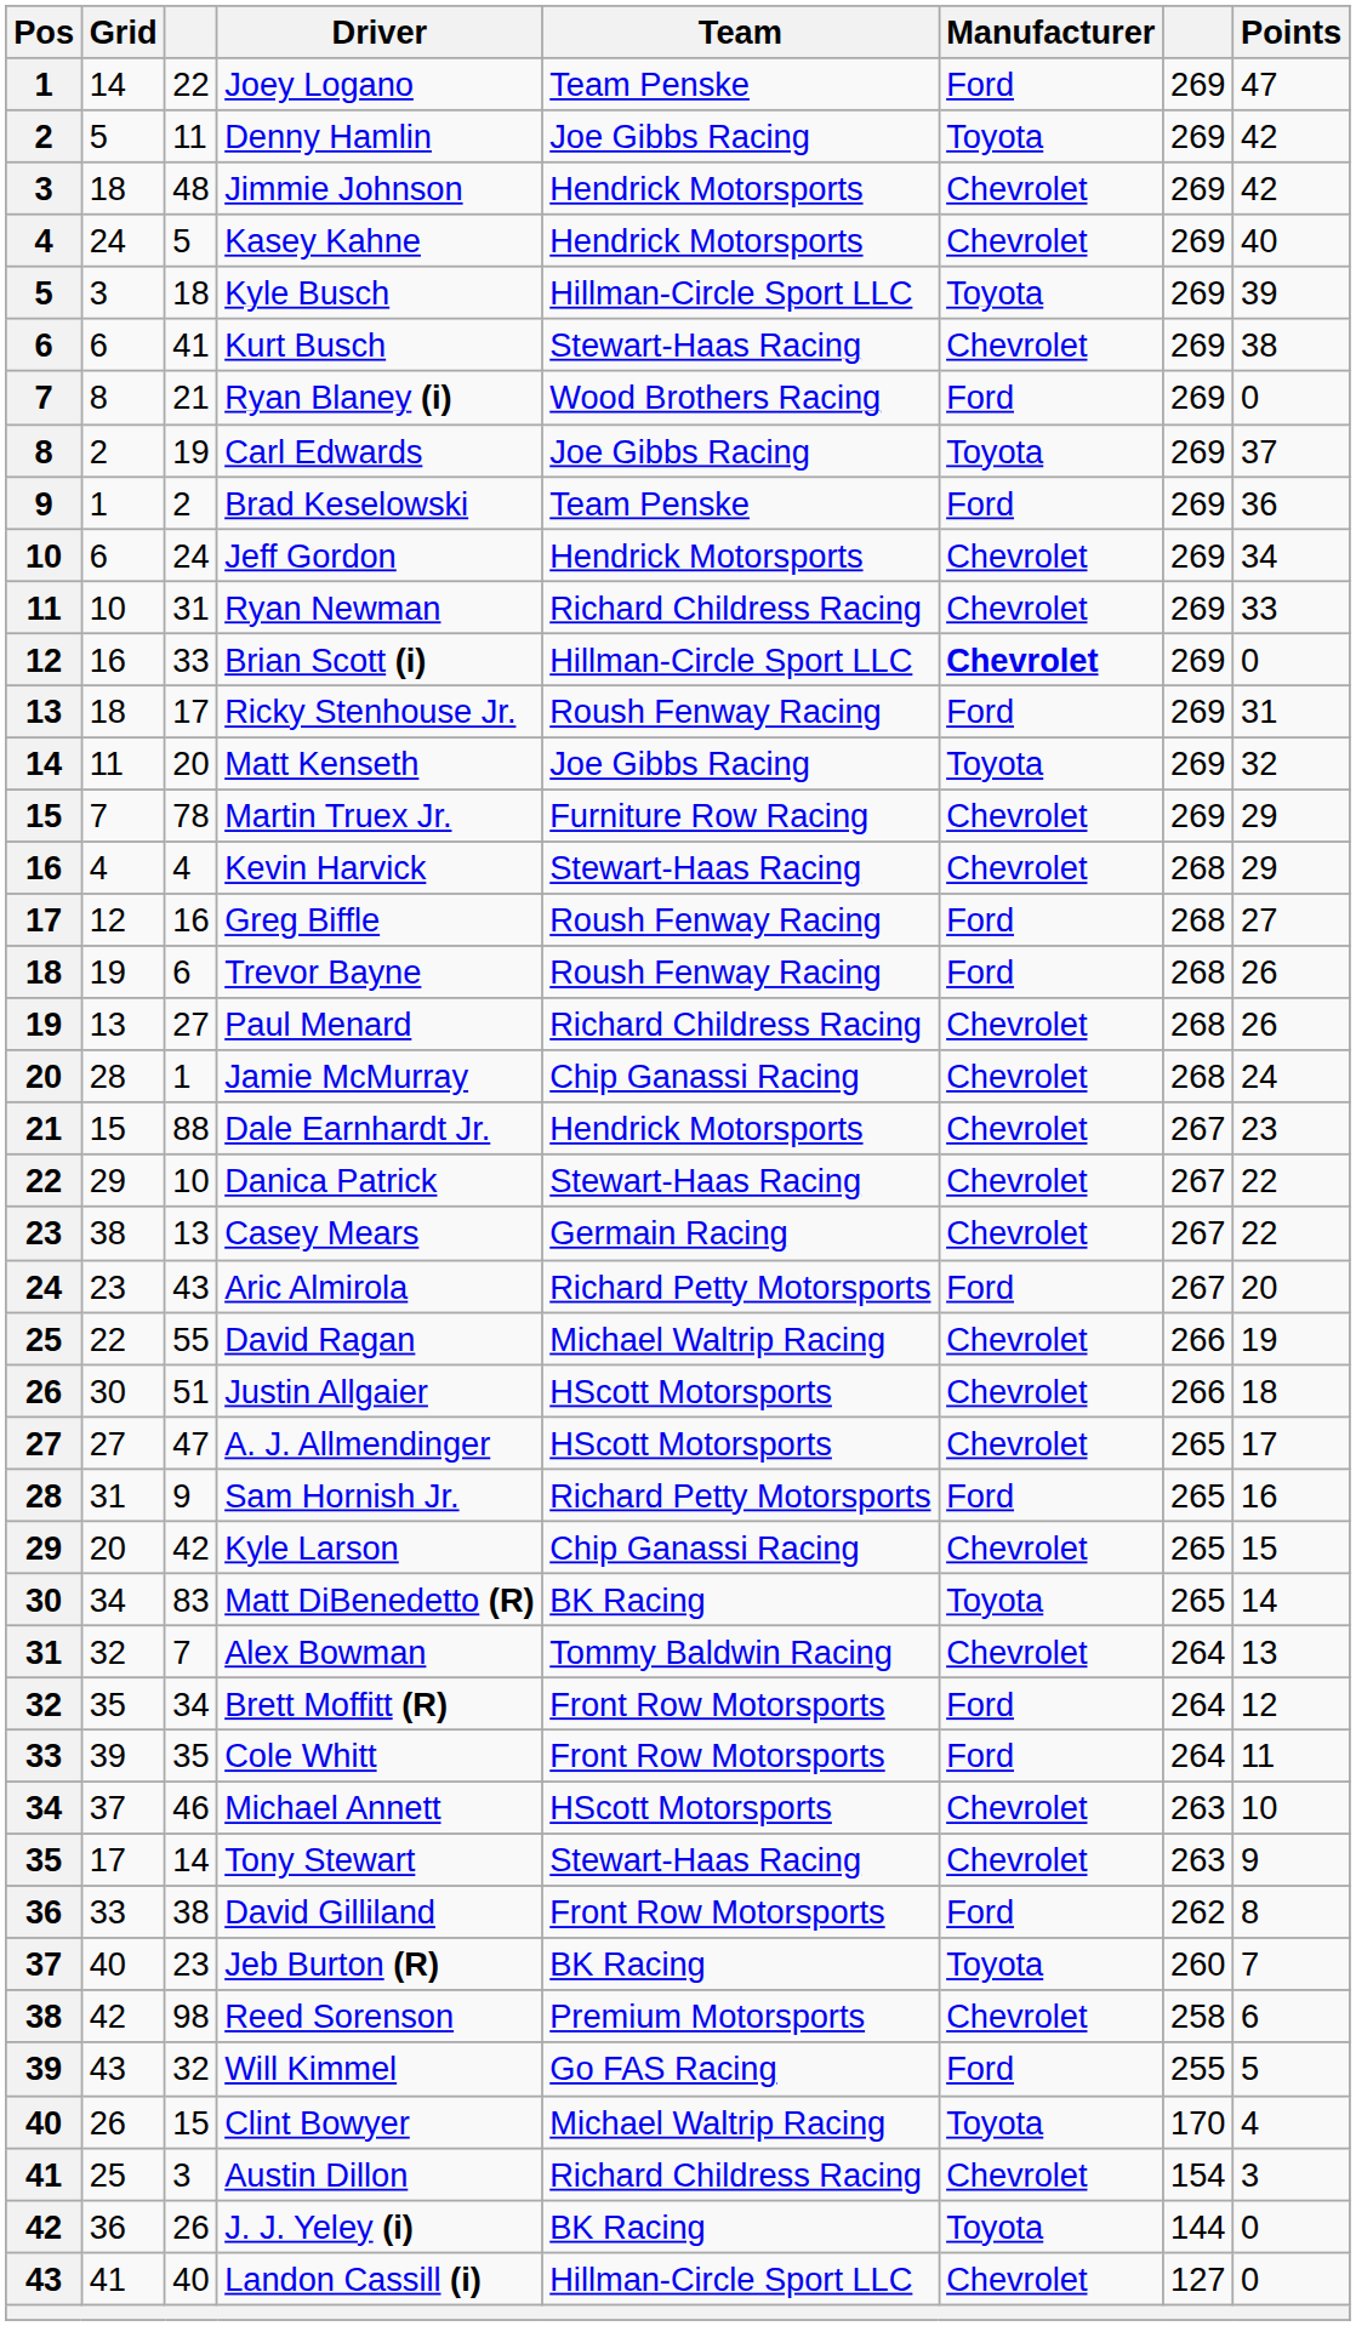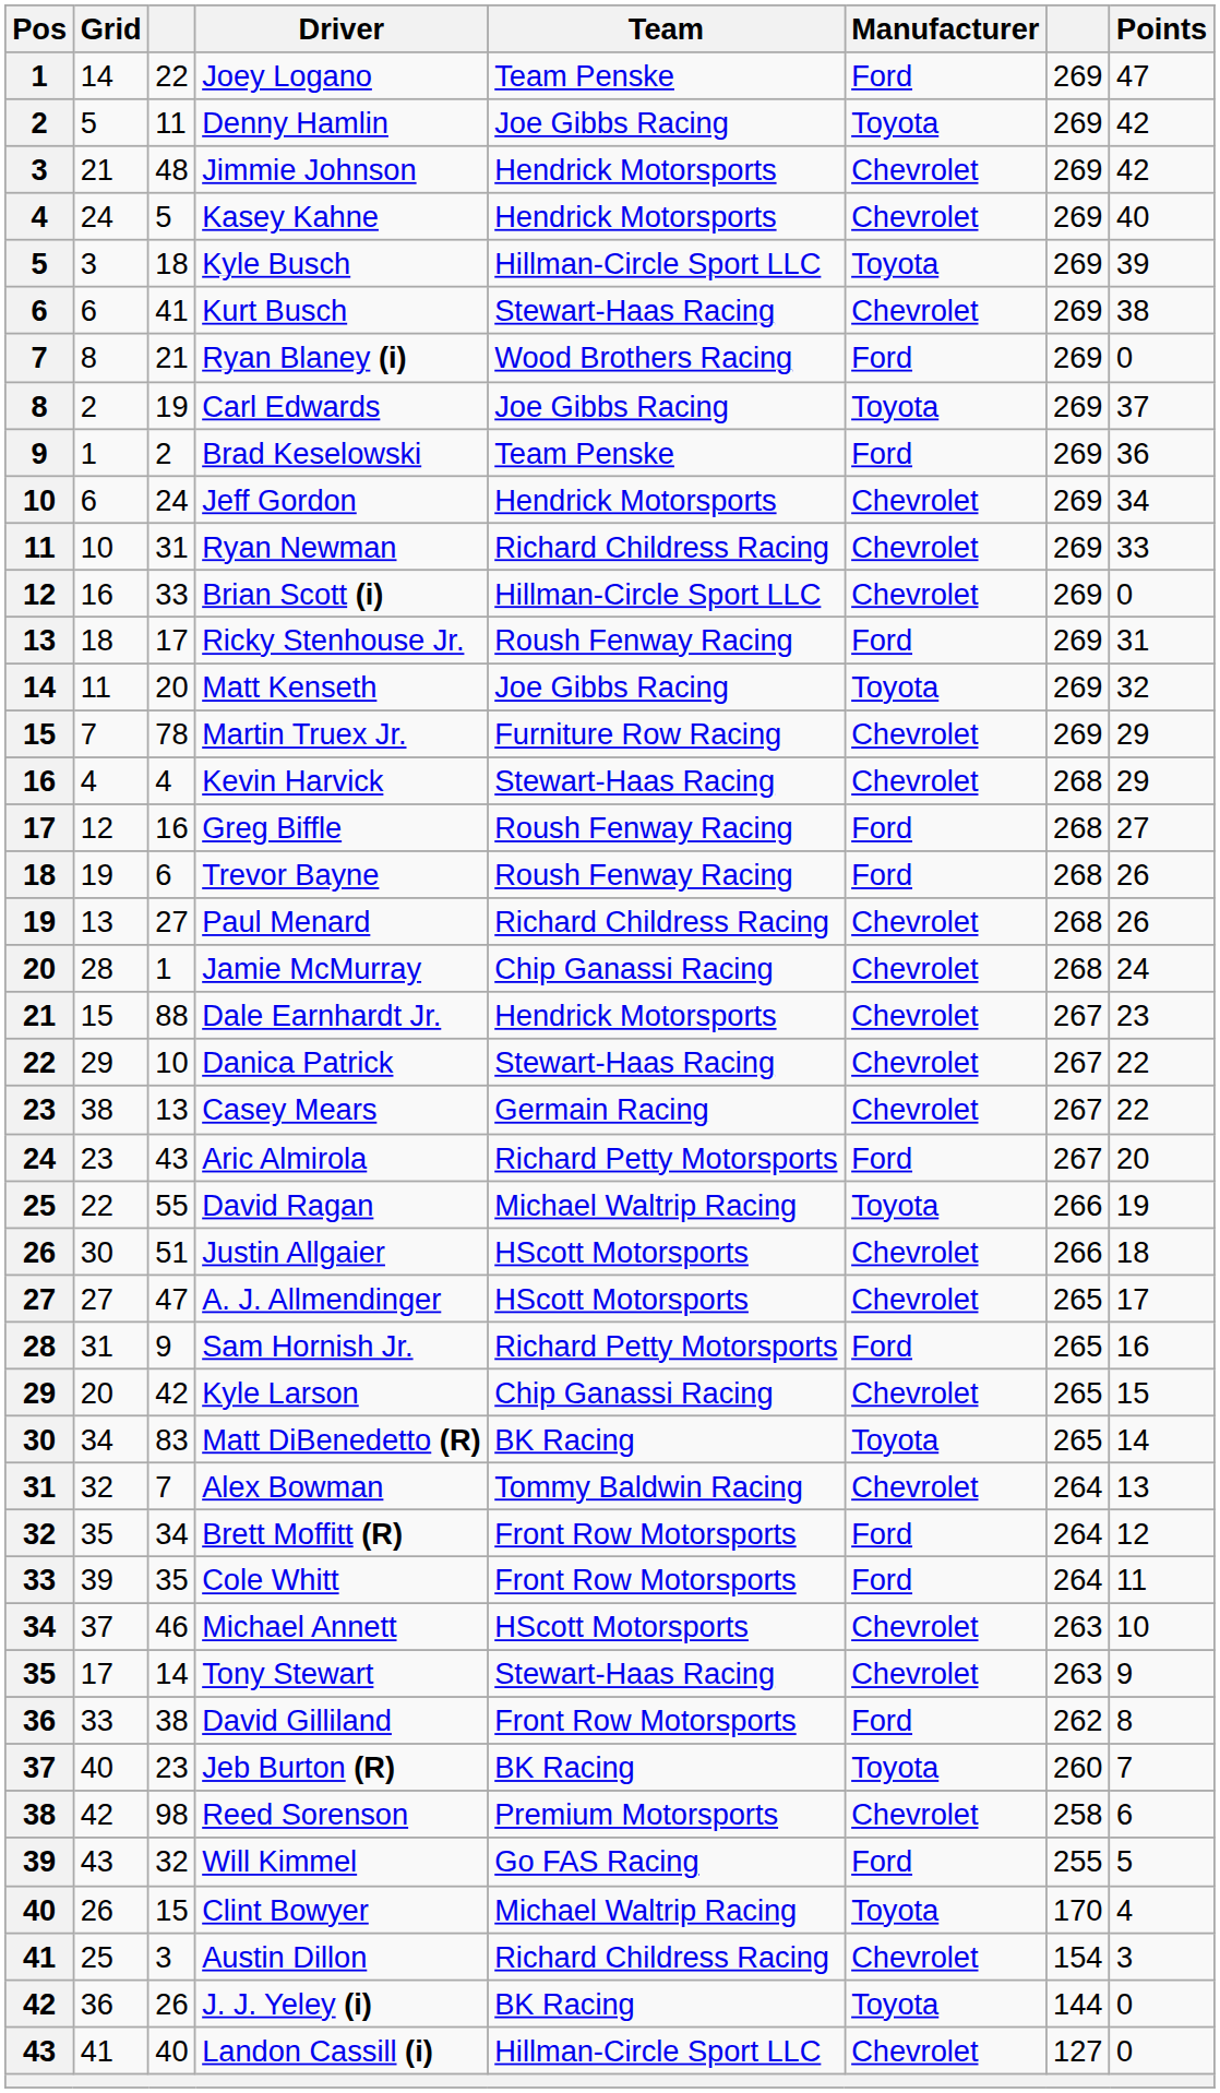 <table class="wikitable" style="font-size:95%">
 <tr>
 <th>Pos</th>
 <th>Grid</th>
 <th></th>
 <th>Driver</th>
 <th>Team</th>
 <th>Manufacturer</th>
 <th></th>
 <th>Points</th>
 </tr>
 <tr>
 <th>1</th>
 <td>14</td>
 <td>22</td>
 <td><a href='#'>Joey Logano</a></td>
 <td><a href='#'>Team Penske</a></td>
 <td><a href='#'>Ford</a></td>
 <td>269</td>
 <td>47</td>
 </tr>
 <tr>
 <th>2</th>
 <td>5</td>
 <td>11</td>
 <td><a href='#'>Denny Hamlin</a></td>
 <td><a href='#'>Joe Gibbs Racing</a></td>
 <td><a href='#'>Toyota</a></td>
 <td>269</td>
 <td>42</td>
 </tr>
 <tr>
 <th>3</th>
-<td>18</td>
+<td>21</td>
 <td>48</td>
 <td><a href='#'>Jimmie Johnson</a></td>
 <td><a href='#'>Hendrick Motorsports</a></td>
 <td><a href='#'>Chevrolet</a></td>
 <td>269</td>
 <td>42</td>
 </tr>
 <tr>
 <th>4</th>
 <td>24</td>
 <td>5</td>
 <td><a href='#'>Kasey Kahne</a></td>
 <td><a href='#'>Hendrick Motorsports</a></td>
 <td><a href='#'>Chevrolet</a></td>
 <td>269</td>
 <td>40</td>
 </tr>
 <tr>
 <th>5</th>
 <td>3</td>
 <td>18</td>
 <td><a href='#'>Kyle Busch</a></td>
 <td><a href='#'>Hillman-Circle Sport LLC</a></td>
 <td><a href='#'>Toyota</a></td>
 <td>269</td>
 <td>39</td>
 </tr>
 <tr>
 <th>6</th>
 <td>6</td>
 <td>41</td>
 <td><a href='#'>Kurt Busch</a></td>
 <td><a href='#'>Stewart-Haas Racing</a></td>
 <td><a href='#'>Chevrolet</a></td>
 <td>269</td>
 <td>38</td>
 </tr>
 <tr>
 <th>7</th>
 <td>8</td>
 <td>21</td>
 <td><a href='#'>Ryan Blaney</a> <strong>(i)</strong></td>
 <td><a href='#'>Wood Brothers Racing</a></td>
 <td><a href='#'>Ford</a></td>
 <td>269</td>
 <td>0</td>
 </tr>
 <tr>
 <th>8</th>
 <td>2</td>
 <td>19</td>
 <td><a href='#'>Carl Edwards</a></td>
 <td><a href='#'>Joe Gibbs Racing</a></td>
 <td><a href='#'>Toyota</a></td>
 <td>269</td>
 <td>37</td>
 </tr>
 <tr>
 <th>9</th>
 <td>1</td>
 <td>2</td>
 <td><a href='#'>Brad Keselowski</a></td>
 <td><a href='#'>Team Penske</a></td>
 <td><a href='#'>Ford</a></td>
 <td>269</td>
 <td>36</td>
 </tr>
 <tr>
 <th>10</th>
 <td>6</td>
 <td>24</td>
 <td><a href='#'>Jeff Gordon</a></td>
 <td><a href='#'>Hendrick Motorsports</a></td>
 <td><a href='#'>Chevrolet</a></td>
 <td>269</td>
 <td>34</td>
 </tr>
 <tr>
 <th>11</th>
 <td>10</td>
 <td>31</td>
 <td><a href='#'>Ryan Newman</a></td>
 <td><a href='#'>Richard Childress Racing</a></td>
 <td><a href='#'>Chevrolet</a></td>
 <td>269</td>
 <td>33</td>
 </tr>
 <tr>
 <th>12</th>
 <td>16</td>
 <td>33</td>
 <td><a href='#'>Brian Scott</a> <strong>(i)</strong></td>
 <td><a href='#'>Hillman-Circle Sport LLC</a></td>
-<td><strong><a href='#'>Chevrolet</a></strong></td>
+<td><a href='#'>Chevrolet</a></td>
 <td>269</td>
 <td>0</td>
 </tr>
 <tr>
 <th>13</th>
 <td>18</td>
 <td>17</td>
 <td><a href='#'>Ricky Stenhouse Jr.</a></td>
 <td><a href='#'>Roush Fenway Racing</a></td>
 <td><a href='#'>Ford</a></td>
 <td>269</td>
 <td>31</td>
 </tr>
 <tr>
 <th>14</th>
 <td>11</td>
 <td>20</td>
 <td><a href='#'>Matt Kenseth</a></td>
 <td><a href='#'>Joe Gibbs Racing</a></td>
 <td><a href='#'>Toyota</a></td>
 <td>269</td>
 <td>32</td>
 </tr>
 <tr>
 <th>15</th>
 <td>7</td>
 <td>78</td>
 <td><a href='#'>Martin Truex Jr.</a></td>
 <td><a href='#'>Furniture Row Racing</a></td>
 <td><a href='#'>Chevrolet</a></td>
 <td>269</td>
 <td>29</td>
 </tr>
 <tr>
 <th>16</th>
 <td>4</td>
 <td>4</td>
 <td><a href='#'>Kevin Harvick</a></td>
 <td><a href='#'>Stewart-Haas Racing</a></td>
 <td><a href='#'>Chevrolet</a></td>
 <td>268</td>
 <td>29</td>
 </tr>
 <tr>
 <th>17</th>
 <td>12</td>
 <td>16</td>
 <td><a href='#'>Greg Biffle</a></td>
 <td><a href='#'>Roush Fenway Racing</a></td>
 <td><a href='#'>Ford</a></td>
 <td>268</td>
 <td>27</td>
 </tr>
 <tr>
 <th>18</th>
 <td>19</td>
 <td>6</td>
 <td><a href='#'>Trevor Bayne</a></td>
 <td><a href='#'>Roush Fenway Racing</a></td>
 <td><a href='#'>Ford</a></td>
 <td>268</td>
 <td>26</td>
 </tr>
 <tr>
 <th>19</th>
 <td>13</td>
 <td>27</td>
 <td><a href='#'>Paul Menard</a></td>
 <td><a href='#'>Richard Childress Racing</a></td>
 <td><a href='#'>Chevrolet</a></td>
 <td>268</td>
 <td>26</td>
 </tr>
 <tr>
 <th>20</th>
 <td>28</td>
 <td>1</td>
 <td><a href='#'>Jamie McMurray</a></td>
 <td><a href='#'>Chip Ganassi Racing</a></td>
 <td><a href='#'>Chevrolet</a></td>
 <td>268</td>
 <td>24</td>
 </tr>
 <tr>
 <th>21</th>
 <td>15</td>
 <td>88</td>
 <td><a href='#'>Dale Earnhardt Jr.</a></td>
 <td><a href='#'>Hendrick Motorsports</a></td>
 <td><a href='#'>Chevrolet</a></td>
 <td>267</td>
 <td>23</td>
 </tr>
 <tr>
 <th>22</th>
 <td>29</td>
 <td>10</td>
 <td><a href='#'>Danica Patrick</a></td>
 <td><a href='#'>Stewart-Haas Racing</a></td>
 <td><a href='#'>Chevrolet</a></td>
 <td>267</td>
 <td>22</td>
 </tr>
 <tr>
 <th>23</th>
 <td>38</td>
 <td>13</td>
 <td><a href='#'>Casey Mears</a></td>
 <td><a href='#'>Germain Racing</a></td>
 <td><a href='#'>Chevrolet</a></td>
 <td>267</td>
 <td>22</td>
 </tr>
 <tr>
 <th>24</th>
 <td>23</td>
 <td>43</td>
 <td><a href='#'>Aric Almirola</a></td>
 <td><a href='#'>Richard Petty Motorsports</a></td>
 <td><a href='#'>Ford</a></td>
 <td>267</td>
 <td>20</td>
 </tr>
 <tr>
 <th>25</th>
 <td>22</td>
 <td>55</td>
 <td><a href='#'>David Ragan</a></td>
 <td><a href='#'>Michael Waltrip Racing</a></td>
-<td><a href='#'>Chevrolet</a></td>
+<td><a href='#'>Toyota</a></td>
 <td>266</td>
 <td>19</td>
 </tr>
 <tr>
 <th>26</th>
 <td>30</td>
 <td>51</td>
 <td><a href='#'>Justin Allgaier</a></td>
 <td><a href='#'>HScott Motorsports</a></td>
 <td><a href='#'>Chevrolet</a></td>
 <td>266</td>
 <td>18</td>
 </tr>
 <tr>
 <th>27</th>
 <td>27</td>
 <td>47</td>
 <td><a href='#'>A. J. Allmendinger</a></td>
 <td><a href='#'>HScott Motorsports</a></td>
 <td><a href='#'>Chevrolet</a></td>
 <td>265</td>
 <td>17</td>
 </tr>
 <tr>
 <th>28</th>
 <td>31</td>
 <td>9</td>
 <td><a href='#'>Sam Hornish Jr.</a></td>
 <td><a href='#'>Richard Petty Motorsports</a></td>
 <td><a href='#'>Ford</a></td>
 <td>265</td>
 <td>16</td>
 </tr>
 <tr>
 <th>29</th>
 <td>20</td>
 <td>42</td>
 <td><a href='#'>Kyle Larson</a></td>
 <td><a href='#'>Chip Ganassi Racing</a></td>
 <td><a href='#'>Chevrolet</a></td>
 <td>265</td>
 <td>15</td>
 </tr>
 <tr>
 <th>30</th>
 <td>34</td>
 <td>83</td>
 <td><a href='#'>Matt DiBenedetto</a> <strong>(R)</strong></td>
 <td><a href='#'>BK Racing</a></td>
 <td><a href='#'>Toyota</a></td>
 <td>265</td>
 <td>14</td>
 </tr>
 <tr>
 <th>31</th>
 <td>32</td>
 <td>7</td>
 <td><a href='#'>Alex Bowman</a></td>
 <td><a href='#'>Tommy Baldwin Racing</a></td>
 <td><a href='#'>Chevrolet</a></td>
 <td>264</td>
 <td>13</td>
 </tr>
 <tr>
 <th>32</th>
 <td>35</td>
 <td>34</td>
 <td><a href='#'>Brett Moffitt</a> <strong>(R)</strong></td>
 <td><a href='#'>Front Row Motorsports</a></td>
 <td><a href='#'>Ford</a></td>
 <td>264</td>
 <td>12</td>
 </tr>
 <tr>
 <th>33</th>
 <td>39</td>
 <td>35</td>
 <td><a href='#'>Cole Whitt</a></td>
 <td><a href='#'>Front Row Motorsports</a></td>
 <td><a href='#'>Ford</a></td>
 <td>264</td>
 <td>11</td>
 </tr>
 <tr>
 <th>34</th>
 <td>37</td>
 <td>46</td>
 <td><a href='#'>Michael Annett</a></td>
 <td><a href='#'>HScott Motorsports</a></td>
 <td><a href='#'>Chevrolet</a></td>
 <td>263</td>
 <td>10</td>
 </tr>
 <tr>
 <th>35</th>
 <td>17</td>
 <td>14</td>
 <td><a href='#'>Tony Stewart</a></td>
 <td><a href='#'>Stewart-Haas Racing</a></td>
 <td><a href='#'>Chevrolet</a></td>
 <td>263</td>
 <td>9</td>
 </tr>
 <tr>
 <th>36</th>
 <td>33</td>
 <td>38</td>
 <td><a href='#'>David Gilliland</a></td>
 <td><a href='#'>Front Row Motorsports</a></td>
 <td><a href='#'>Ford</a></td>
 <td>262</td>
 <td>8</td>
 </tr>
 <tr>
 <th>37</th>
 <td>40</td>
 <td>23</td>
 <td><a href='#'>Jeb Burton</a> <strong>(R)</strong></td>
 <td><a href='#'>BK Racing</a></td>
 <td><a href='#'>Toyota</a></td>
 <td>260</td>
 <td>7</td>
 </tr>
 <tr>
 <th>38</th>
 <td>42</td>
 <td>98</td>
 <td><a href='#'>Reed Sorenson</a></td>
 <td><a href='#'>Premium Motorsports</a></td>
 <td><a href='#'>Chevrolet</a></td>
 <td>258</td>
 <td>6</td>
 </tr>
 <tr>
 <th>39</th>
 <td>43</td>
 <td>32</td>
 <td><a href='#'>Will Kimmel</a></td>
 <td><a href='#'>Go FAS Racing</a></td>
 <td><a href='#'>Ford</a></td>
 <td>255</td>
 <td>5</td>
 </tr>
 <tr>
 <th>40</th>
 <td>26</td>
 <td>15</td>
 <td><a href='#'>Clint Bowyer</a></td>
 <td><a href='#'>Michael Waltrip Racing</a></td>
 <td><a href='#'>Toyota</a></td>
 <td>170</td>
 <td>4</td>
 </tr>
 <tr>
 <th>41</th>
 <td>25</td>
 <td>3</td>
 <td><a href='#'>Austin Dillon</a></td>
 <td><a href='#'>Richard Childress Racing</a></td>
 <td><a href='#'>Chevrolet</a></td>
 <td>154</td>
 <td>3</td>
 </tr>
 <tr>
 <th>42</th>
 <td>36</td>
 <td>26</td>
 <td><a href='#'>J. J. Yeley</a> <strong>(i)</strong></td>
 <td><a href='#'>BK Racing</a></td>
 <td><a href='#'>Toyota</a></td>
 <td>144</td>
 <td>0</td>
 </tr>
 <tr>
 <th>43</th>
 <td>41</td>
 <td>40</td>
 <td><a href='#'>Landon Cassill</a> <strong>(i)</strong></td>
 <td><a href='#'>Hillman-Circle Sport LLC</a></td>
 <td><a href='#'>Chevrolet</a></td>
 <td>127</td>
 <td>0</td>
 </tr>
 <tr>
 <th colspan="8"></th>
 </tr>
 </table>
